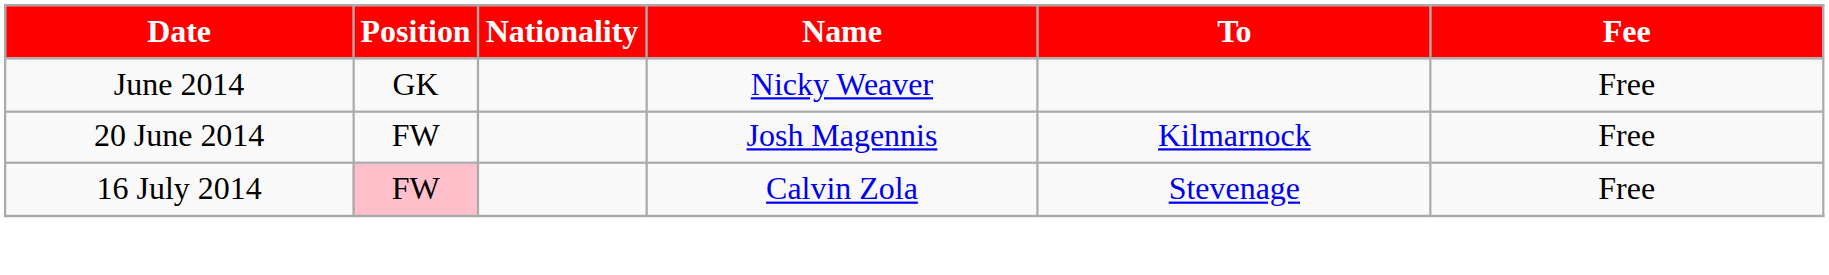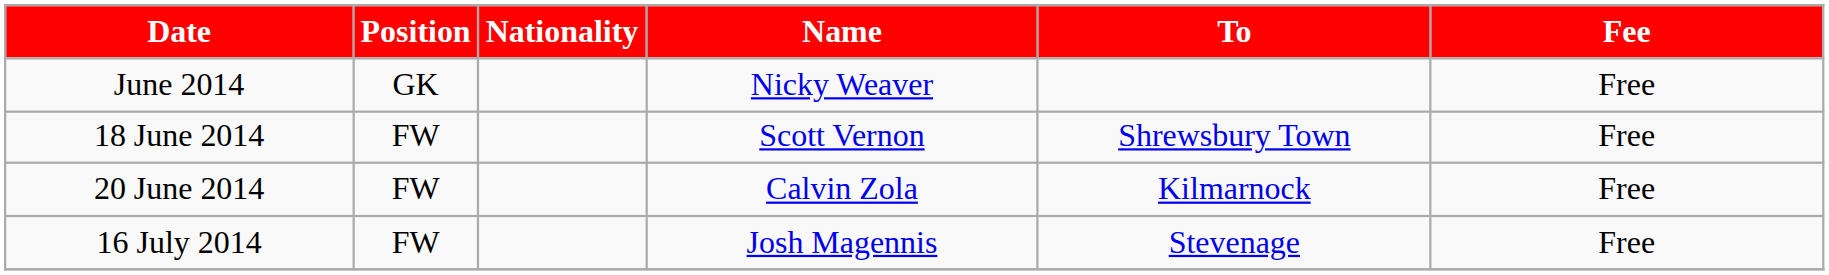 <table class="wikitable"  style="text-align:center; font-size:90%; ">
 <tr>
 <th style="background:#FF0000; color:#FFFFFF; width:150px;">Date</th>
 <th style="background:#FF0000; color:#FFFFFF; width:45px;">Position</th>
 <th style="background:#FF0000; color:#FFFFFF; width:45px;">Nationality</th>
 <th style="background:#FF0000; color:#FFFFFF; width:170px;">Name</th>
 <th style="background:#FF0000; color:#FFFFFF; width:170px;">To</th>
 <th style="background:#FF0000; color:#FFFFFF; width:170px;">Fee</th>
 </tr>
 <tr>
 <td>June 2014</td>
 <td>GK</td>
 <td></td>
 <td><a href='#'>Nicky Weaver</a></td>
 <td></td>
 <td>Free</td>
 </tr>
 <tr>
+<td>18 June 2014</td>
+<td>FW</td>
+<td></td>
+<td><a href='#'>Scott Vernon</a></td>
+<td> <a href='#'>Shrewsbury Town</a></td>
+<td>Free</td>
+</tr>
+<tr>
 <td>20 June 2014</td>
 <td>FW</td>
 <td></td>
-<td><a href='#'>Josh Magennis</a></td>
+<td><a href='#'>Calvin Zola</a></td>
 <td> <a href='#'>Kilmarnock</a></td>
 <td>Free</td>
 </tr>
 <tr>
 <td>16 July 2014</td>
-<td style="background: pink;">FW</td>
+<td>FW</td>
 <td></td>
-<td><a href='#'>Calvin Zola</a></td>
+<td><a href='#'>Josh Magennis</a></td>
 <td> <a href='#'>Stevenage</a></td>
 <td>Free</td>
 </tr>
 <tr>
 </tr>
 </table>
